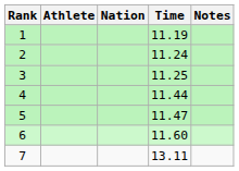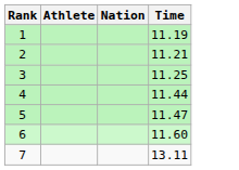 <table class="wikitable sortable" style="text-align:center">
 <tr>
 <th>Rank</th>
 <th>Athlete</th>
 <th>Nation</th>
 <th>Time</th>
-<th>Notes</th>
 </tr>
 <tr bgcolor=#bbf3bb>
 <td>1</td>
 <td align=left></td>
 <td align=left></td>
 <td>11.19</td>
-<td></td>
 </tr>
 <tr bgcolor=#bbf3bb>
 <td>2</td>
 <td align=left></td>
 <td align=left></td>
-<td>11.24</td>
-<td></td>
+<td>11.21</td>
 </tr>
 <tr bgcolor=#bbf3bb>
 <td>3</td>
 <td align=left></td>
 <td align=left></td>
 <td>11.25</td>
-<td></td>
 </tr>
 <tr bgcolor=#bbf3bb>
 <td>4</td>
 <td align=left></td>
 <td align=left></td>
 <td>11.44</td>
-<td></td>
 </tr>
 <tr bgcolor=#bbf3bb>
 <td>5</td>
 <td align=left></td>
 <td align=left></td>
 <td>11.47</td>
-<td></td>
 </tr>
 <tr bgcolor=#ccf9cc>
 <td>6</td>
 <td align=left></td>
 <td align=left></td>
 <td>11.60</td>
-<td></td>
 </tr>
 <tr>
 <td>7</td>
 <td align=left></td>
 <td align=left></td>
 <td>13.11</td>
-<td></td>
 </tr>
 </table>
